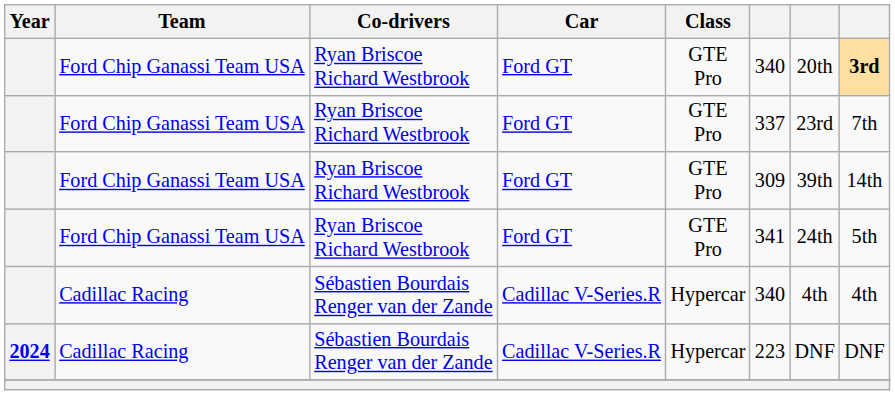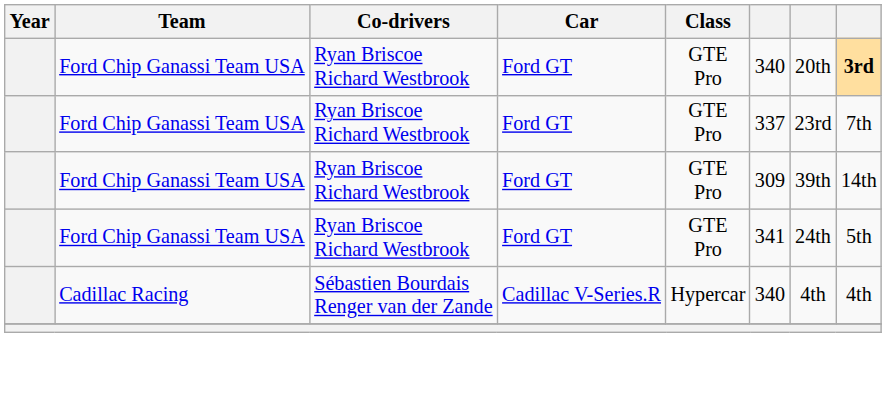 <table class="wikitable" style="text-align:center; font-size:90%">
 <tr>
 <th scope="col">Year</th>
 <th scope="col">Team</th>
 <th scope="col">Co-drivers</th>
 <th scope="col">Car</th>
 <th scope="col">Class</th>
 <th scope="col"></th>
 <th scope="col"></th>
 <th scope="col"></th>
 </tr>
 <tr>
 <th scope="row"></th>
 <td align="left" nowrap> <a href='#'>Ford Chip Ganassi Team USA</a></td>
 <td align="left" nowrap> <a href='#'>Ryan Briscoe</a><br> <a href='#'>Richard Westbrook</a></td>
 <td align="left" nowrap><a href='#'>Ford GT</a></td>
 <td>GTE<br>Pro</td>
 <td>340</td>
 <td>20th</td>
 <td style="background:#FFDF9F;"><strong>3rd</strong></td>
 </tr>
 <tr>
 <th scope="row"></th>
 <td align="left"> <a href='#'>Ford Chip Ganassi Team USA</a></td>
 <td align="left"> <a href='#'>Ryan Briscoe</a><br> <a href='#'>Richard Westbrook</a></td>
 <td align="left"><a href='#'>Ford GT</a></td>
 <td>GTE<br>Pro</td>
 <td>337</td>
 <td>23rd</td>
 <td>7th</td>
 </tr>
 <tr>
 <th scope="row"></th>
 <td align="left"> <a href='#'>Ford Chip Ganassi Team USA</a></td>
 <td align="left"> <a href='#'>Ryan Briscoe</a><br> <a href='#'>Richard Westbrook</a></td>
 <td align="left"><a href='#'>Ford GT</a></td>
 <td>GTE<br>Pro</td>
 <td>309</td>
 <td>39th</td>
 <td>14th</td>
 </tr>
 <tr>
 <th scope="row"></th>
 <td align="left"> <a href='#'>Ford Chip Ganassi Team USA</a></td>
 <td align="left"> <a href='#'>Ryan Briscoe</a><br> <a href='#'>Richard Westbrook</a></td>
 <td align="left"><a href='#'>Ford GT</a></td>
 <td>GTE<br>Pro</td>
 <td>341</td>
 <td>24th</td>
 <td>5th</td>
 </tr>
 <tr>
 <th scope="row"></th>
 <td align="left"> <a href='#'>Cadillac Racing</a></td>
 <td align="left"> <a href='#'>Sébastien Bourdais</a><br> <a href='#'>Renger van der Zande</a></td>
 <td align="left"><a href='#'>Cadillac V-Series.R</a></td>
 <td>Hypercar</td>
 <td>340</td>
 <td>4th</td>
 <td>4th</td>
 </tr>
 <tr>
-<th><a href='#'>2024</a></th>
-<td align="left"> <a href='#'>Cadillac Racing</a></td>
-<td align="left"> <a href='#'>Sébastien Bourdais</a><br> <a href='#'>Renger van der Zande</a></td>
-<td align="left"><a href='#'>Cadillac V-Series.R</a></td>
-<td>Hypercar</td>
-<td>223</td>
-<td>DNF</td>
-<td>DNF</td>
-</tr>
-<tr>
 </tr>
 <tr>
 <th colspan="8"></th>
 </tr>
 </table>
